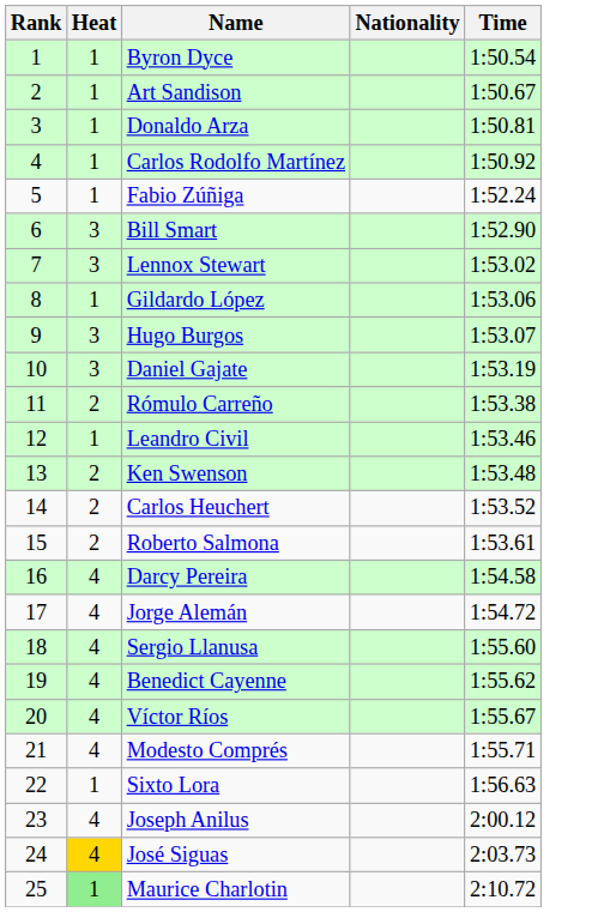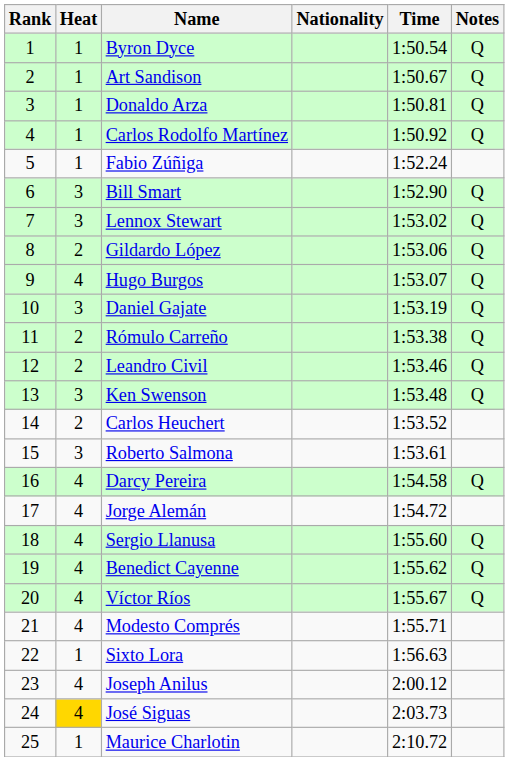 <table class="wikitable sortable" style="text-align:center">
 <tr>
 <th>Rank</th>
 <th>Heat</th>
 <th>Name</th>
 <th>Nationality</th>
 <th>Time</th>
+<th>Notes</th>
 </tr>
 <tr bgcolor=ccffcc>
 <td>1</td>
 <td>1</td>
 <td align=left><a href='#'>Byron Dyce</a></td>
 <td align=left></td>
 <td>1:50.54</td>
+<td>Q</td>
 </tr>
 <tr bgcolor=ccffcc>
 <td>2</td>
 <td>1</td>
 <td align=left><a href='#'>Art Sandison</a></td>
 <td align=left></td>
 <td>1:50.67</td>
+<td>Q</td>
 </tr>
 <tr bgcolor=ccffcc>
 <td>3</td>
 <td>1</td>
 <td align=left><a href='#'>Donaldo Arza</a></td>
 <td align=left></td>
 <td>1:50.81</td>
+<td>Q</td>
 </tr>
 <tr bgcolor=ccffcc>
 <td>4</td>
 <td>1</td>
 <td align=left><a href='#'>Carlos Rodolfo Martínez</a></td>
 <td align=left></td>
 <td>1:50.92</td>
+<td>Q</td>
 </tr>
 <tr>
 <td>5</td>
 <td>1</td>
 <td align=left><a href='#'>Fabio Zúñiga</a></td>
 <td align=left></td>
 <td>1:52.24</td>
+<td></td>
 </tr>
 <tr bgcolor=ccffcc>
 <td>6</td>
 <td>3</td>
 <td align=left><a href='#'>Bill Smart</a></td>
 <td align=left></td>
 <td>1:52.90</td>
+<td>Q</td>
 </tr>
 <tr bgcolor=ccffcc>
 <td>7</td>
 <td>3</td>
 <td align=left><a href='#'>Lennox Stewart</a></td>
 <td align=left></td>
 <td>1:53.02</td>
+<td>Q</td>
 </tr>
 <tr bgcolor=ccffcc>
 <td>8</td>
-<td>1</td>
+<td>2</td>
 <td align=left><a href='#'>Gildardo López</a></td>
 <td align=left></td>
 <td>1:53.06</td>
+<td>Q</td>
 </tr>
 <tr bgcolor=ccffcc>
 <td>9</td>
-<td>3</td>
+<td>4</td>
 <td align=left><a href='#'>Hugo Burgos</a></td>
 <td align=left></td>
 <td>1:53.07</td>
+<td>Q</td>
 </tr>
 <tr bgcolor=ccffcc>
 <td>10</td>
 <td>3</td>
 <td align=left><a href='#'>Daniel Gajate</a></td>
 <td align=left></td>
 <td>1:53.19</td>
+<td>Q</td>
 </tr>
 <tr bgcolor=ccffcc>
 <td>11</td>
 <td>2</td>
 <td align=left><a href='#'>Rómulo Carreño</a></td>
 <td align=left></td>
 <td>1:53.38</td>
+<td>Q</td>
 </tr>
 <tr bgcolor=ccffcc>
 <td>12</td>
-<td>1</td>
+<td>2</td>
 <td align=left><a href='#'>Leandro Civil</a></td>
 <td align=left></td>
 <td>1:53.46</td>
+<td>Q</td>
 </tr>
 <tr bgcolor=ccffcc>
 <td>13</td>
-<td>2</td>
+<td>3</td>
 <td align=left><a href='#'>Ken Swenson</a></td>
 <td align=left></td>
 <td>1:53.48</td>
+<td>Q</td>
 </tr>
 <tr>
 <td>14</td>
 <td>2</td>
 <td align=left><a href='#'>Carlos Heuchert</a></td>
 <td align=left></td>
 <td>1:53.52</td>
+<td></td>
 </tr>
 <tr>
 <td>15</td>
-<td>2</td>
+<td>3</td>
 <td align=left><a href='#'>Roberto Salmona</a></td>
 <td align=left></td>
 <td>1:53.61</td>
+<td></td>
 </tr>
 <tr bgcolor=ccffcc>
 <td>16</td>
 <td>4</td>
 <td align=left><a href='#'>Darcy Pereira</a></td>
 <td align=left></td>
 <td>1:54.58</td>
+<td>Q</td>
 </tr>
 <tr>
 <td>17</td>
 <td>4</td>
 <td align=left><a href='#'>Jorge Alemán</a></td>
 <td align=left></td>
 <td>1:54.72</td>
+<td></td>
 </tr>
 <tr bgcolor=ccffcc>
 <td>18</td>
 <td>4</td>
 <td align=left><a href='#'>Sergio Llanusa</a></td>
 <td align=left></td>
 <td>1:55.60</td>
+<td>Q</td>
 </tr>
 <tr bgcolor=ccffcc>
 <td>19</td>
 <td>4</td>
 <td align=left><a href='#'>Benedict Cayenne</a></td>
 <td align=left></td>
 <td>1:55.62</td>
+<td>Q</td>
 </tr>
 <tr bgcolor=ccffcc>
 <td>20</td>
 <td>4</td>
 <td align=left><a href='#'>Víctor Ríos</a></td>
 <td align=left></td>
 <td>1:55.67</td>
+<td>Q</td>
 </tr>
 <tr>
 <td>21</td>
 <td>4</td>
 <td align=left><a href='#'>Modesto Comprés</a></td>
 <td align=left></td>
 <td>1:55.71</td>
+<td></td>
 </tr>
 <tr>
 <td>22</td>
 <td>1</td>
 <td align=left><a href='#'>Sixto Lora</a></td>
 <td align=left></td>
 <td>1:56.63</td>
+<td></td>
 </tr>
 <tr>
 <td>23</td>
 <td>4</td>
 <td align=left><a href='#'>Joseph Anilus</a></td>
 <td align=left></td>
 <td>2:00.12</td>
+<td></td>
 </tr>
 <tr>
 <td>24</td>
 <td style="background: gold;">4</td>
 <td align=left><a href='#'>José Siguas</a></td>
 <td align=left></td>
 <td>2:03.73</td>
+<td></td>
 </tr>
 <tr>
 <td>25</td>
-<td style="background: lightgreen;">1</td>
+<td>1</td>
 <td align=left><a href='#'>Maurice Charlotin</a></td>
 <td align=left></td>
 <td>2:10.72</td>
+<td></td>
 </tr>
 </table>
